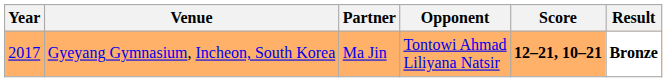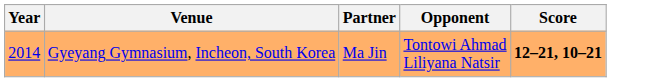 <table class="sortable wikitable" style="font-size: 90%;">
 <tr>
 <th>Year</th>
 <th>Venue</th>
 <th>Partner</th>
 <th>Opponent</th>
 <th>Score</th>
-<th>Result</th>
 </tr>
 <tr style="background:#FFB069">
-<td align="center"><a href='#'>2017</a></td>
+<td align="center"><a href='#'>2014</a></td>
 <td align="left"><a href='#'>Gyeyang Gymnasium</a>, <a href='#'>Incheon, South Korea</a></td>
 <td align="left"> <a href='#'>Ma Jin</a></td>
 <td align="left"> <a href='#'>Tontowi Ahmad</a> <br>  <a href='#'>Liliyana Natsir</a></td>
 <td align="left"><strong>12–21, 10–21</strong></td>
-<td style="text-align:left; background:white"> <strong>Bronze</strong></td>
 </tr>
 </table>
